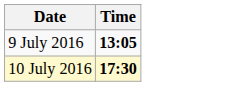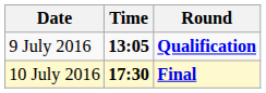 <table class="wikitable">
 <tr>
 <th>Date</th>
 <th>Time</th>
+<th>Round</th>
 </tr>
 <tr>
 <td>9 July 2016</td>
 <td><strong>13:05</strong></td>
+<td><strong><a href='#'>Qualification</a></strong></td>
 </tr>
 <tr style=background:lemonchiffon>
 <td>10 July 2016</td>
 <td><strong>17:30</strong></td>
+<td><strong><a href='#'>Final</a></strong></td>
 </tr>
 </table>
